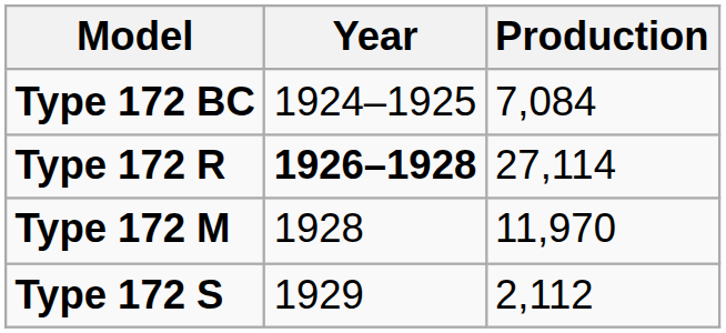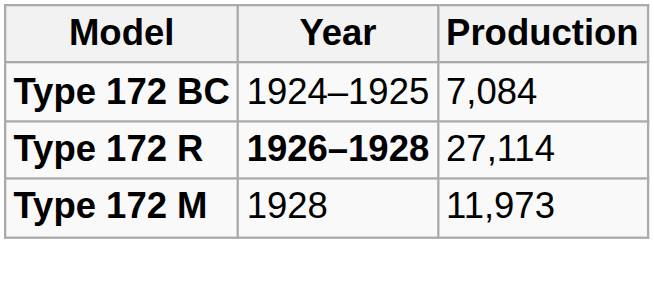 <table class=wikitable>
 <tr>
 <th>Model</th>
 <th>Year</th>
 <th>Production</th>
 </tr>
 <tr>
 <td rowspan=1><strong>Type 172 BC</strong></td>
 <td>1924–1925</td>
 <td>7,084</td>
 </tr>
 <tr>
 <td rowspan=1><strong>Type 172 R</strong></td>
 <td><strong>1926–1928</strong></td>
 <td>27,114</td>
 </tr>
 <tr>
 <td rowspan=1><strong>Type 172 M</strong></td>
 <td>1928</td>
-<td>11,970</td>
-</tr>
-<tr>
-<td rowspan=1><strong>Type 172 S</strong></td>
-<td>1929</td>
-<td>2,112</td>
+<td>11,973</td>
 </tr>
 </table>
